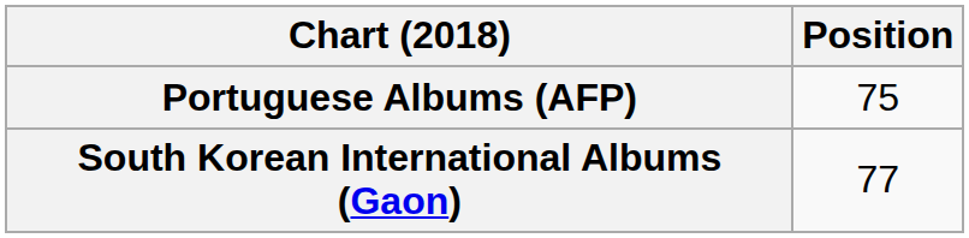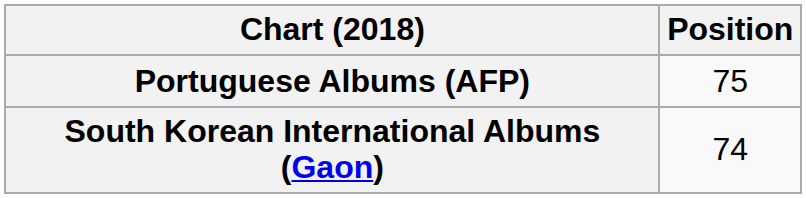 <table class="wikitable sortable plainrowheaders" style="text-align:center">
 <tr>
 <th scope="col" style="width:20em;">Chart (2018)</th>
 <th scope="col">Position</th>
 </tr>
 <tr>
 <th scope="row">Portuguese Albums (AFP)</th>
 <td>75</td>
 </tr>
 <tr>
 <th scope="row">South Korean International Albums (<a href='#'>Gaon</a>)</th>
-<td>77</td>
+<td>74</td>
 </tr>
 </table>
